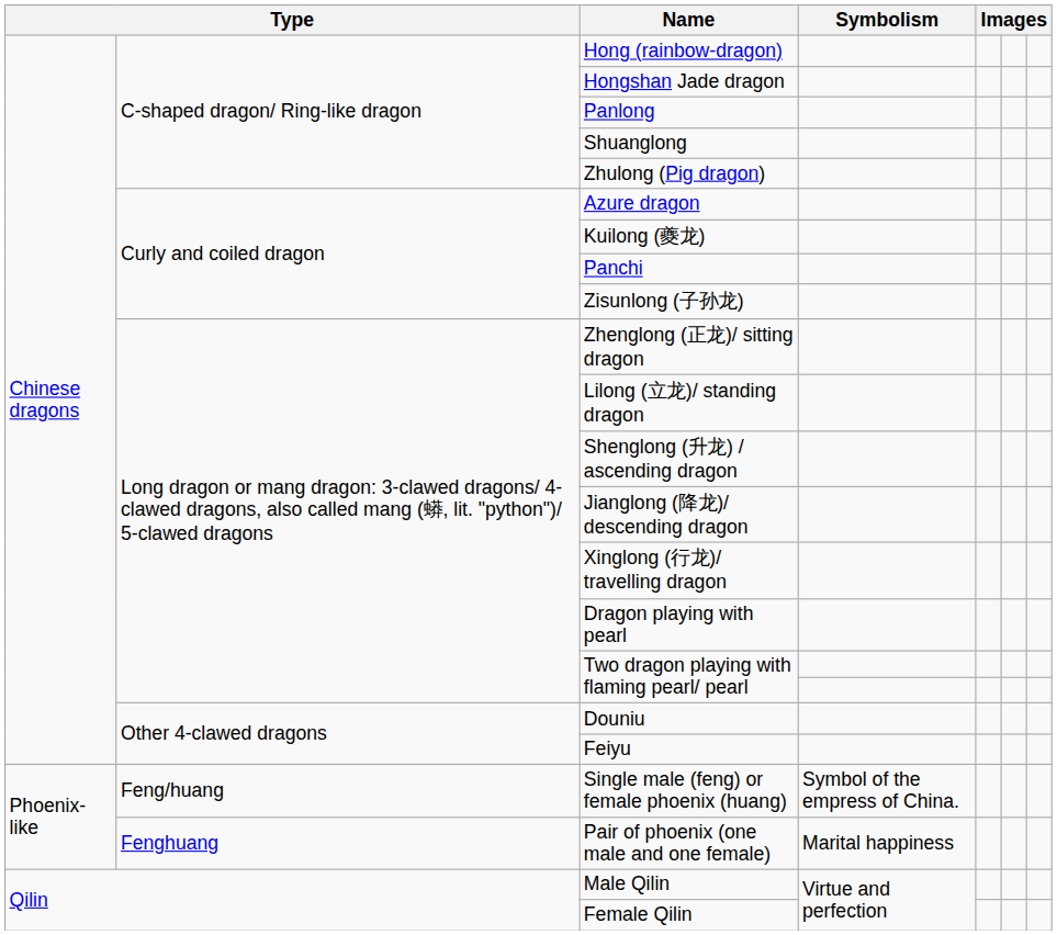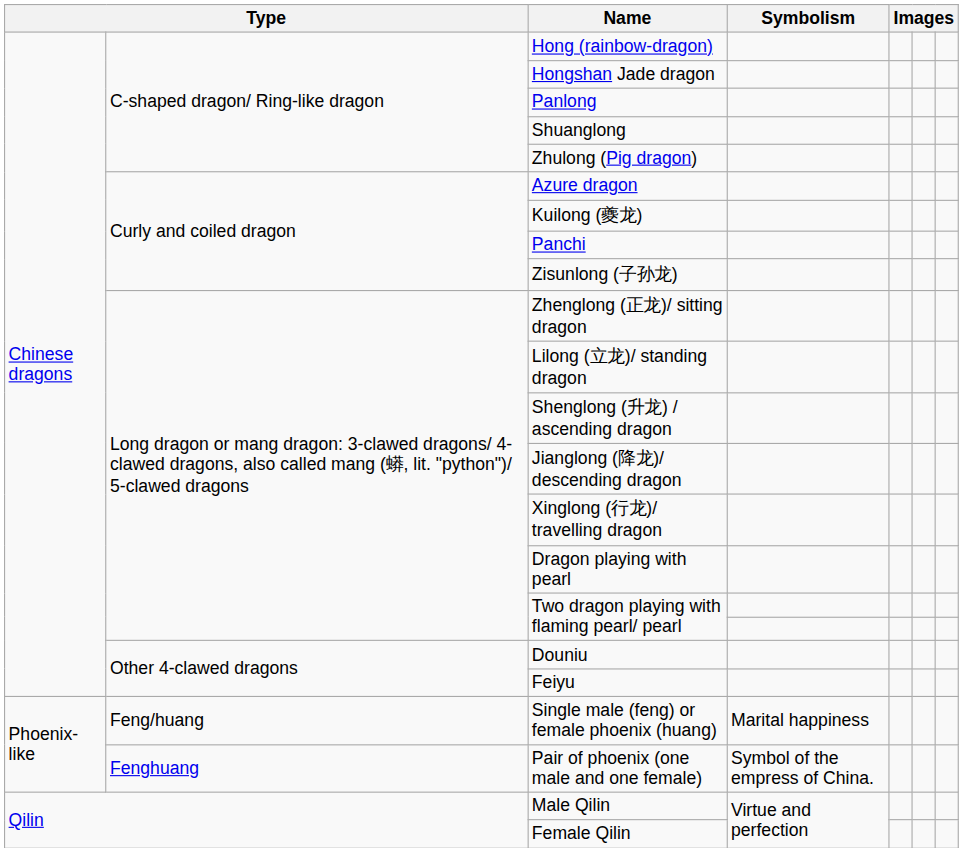 <table class="wikitable sortable mw-collapsible">
 <tr>
 <th colspan="2">Type</th>
 <th>Name</th>
 <th>Symbolism</th>
 <th colspan="3">Images</th>
 </tr>
 <tr>
 <td rowspan="19"><a href='#'>Chinese dragons</a></td>
 <td rowspan="5">C-shaped dragon/ Ring-like dragon</td>
 <td><a href='#'>Hong (rainbow-dragon)</a></td>
 <td></td>
 <td></td>
 <td></td>
 <td></td>
 </tr>
 <tr>
 <td><a href='#'>Hongshan</a> Jade dragon</td>
 <td></td>
 <td></td>
 <td></td>
 <td></td>
 </tr>
 <tr>
 <td><a href='#'>Panlong</a></td>
 <td></td>
 <td></td>
 <td></td>
 <td></td>
 </tr>
 <tr>
 <td>Shuanglong</td>
 <td></td>
 <td></td>
 <td></td>
 <td></td>
 </tr>
 <tr>
 <td>Zhulong (<a href='#'>Pig dragon</a>)</td>
 <td></td>
 <td></td>
 <td></td>
 <td></td>
 </tr>
 <tr>
 <td rowspan="4">Curly and coiled dragon</td>
 <td><a href='#'>Azure dragon</a></td>
 <td></td>
 <td></td>
 <td></td>
 <td></td>
 </tr>
 <tr>
 <td>Kuilong (夔龙)</td>
 <td></td>
 <td></td>
 <td></td>
 <td></td>
 </tr>
 <tr>
 <td><a href='#'>Panchi</a></td>
 <td></td>
 <td></td>
 <td></td>
 <td></td>
 </tr>
 <tr>
 <td>Zisunlong (子孙龙)</td>
 <td></td>
 <td></td>
 <td></td>
 <td></td>
 </tr>
 <tr>
 <td rowspan="8">Long dragon or mang dragon:  3-clawed dragons/ 4-clawed dragons, also called mang (蟒, lit. "python")/ 5-clawed dragons</td>
 <td>Zhenglong (正龙)/ sitting dragon</td>
 <td></td>
 <td></td>
 <td></td>
 <td></td>
 </tr>
 <tr>
 <td>Lilong (立龙)/ standing dragon</td>
 <td></td>
 <td></td>
 <td></td>
 <td></td>
 </tr>
 <tr>
 <td>Shenglong (升龙) / ascending dragon</td>
 <td></td>
 <td></td>
 <td></td>
 <td></td>
 </tr>
 <tr>
 <td>Jianglong (降龙)/ descending dragon</td>
 <td></td>
 <td></td>
 <td></td>
 <td></td>
 </tr>
 <tr>
 <td>Xinglong (行龙)/ travelling dragon</td>
 <td></td>
 <td></td>
 <td></td>
 <td></td>
 </tr>
 <tr>
 <td>Dragon playing with pearl</td>
 <td></td>
 <td></td>
 <td></td>
 <td></td>
 </tr>
 <tr>
 <td rowspan="2">Two dragon playing with flaming pearl/ pearl</td>
 <td></td>
 <td></td>
 <td></td>
 <td></td>
 </tr>
 <tr>
 <td></td>
 <td></td>
 <td></td>
 <td></td>
 </tr>
 <tr>
 <td rowspan="2">Other 4-clawed dragons</td>
 <td>Douniu</td>
 <td></td>
 <td></td>
 <td></td>
 <td></td>
 </tr>
 <tr>
 <td>Feiyu</td>
 <td></td>
 <td></td>
 <td></td>
 <td></td>
 </tr>
 <tr>
 <td rowspan="2">Phoenix-like</td>
 <td>Feng/huang</td>
 <td>Single male (feng) or female phoenix (huang)</td>
-<td>Symbol of the empress of China.</td>
+<td>Marital happiness</td>
 <td></td>
 <td></td>
 <td></td>
 </tr>
 <tr>
 <td><a href='#'>Fenghuang</a></td>
 <td>Pair of phoenix (one male and one female)</td>
-<td>Marital happiness</td>
+<td>Symbol of the empress of China.</td>
 <td></td>
 <td></td>
 <td></td>
 </tr>
 <tr>
 <td colspan="2" rowspan="2"><a href='#'>Qilin</a></td>
 <td>Male Qilin</td>
 <td rowspan="2">Virtue and perfection</td>
 <td></td>
 <td></td>
 <td></td>
 </tr>
 <tr>
 <td>Female Qilin</td>
 <td></td>
 <td></td>
 <td></td>
 </tr>
 </table>
